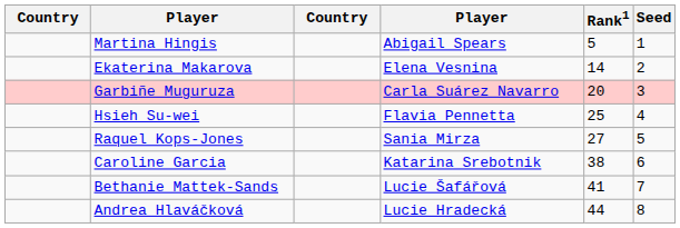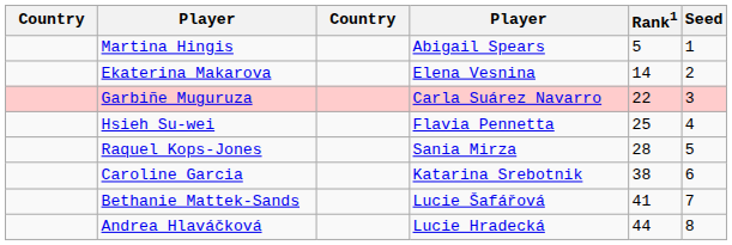 <table class="sortable wikitable">
 <tr>
 <th width="70">Country</th>
 <th width="175">Player</th>
 <th width="70">Country</th>
 <th width="175">Player</th>
 <th>Rank<sup>1</sup></th>
 <th>Seed</th>
 </tr>
 <tr>
 <td></td>
 <td><a href='#'>Martina Hingis</a></td>
 <td></td>
 <td><a href='#'>Abigail Spears</a></td>
 <td>5</td>
 <td>1</td>
 </tr>
 <tr>
 <td></td>
 <td><a href='#'>Ekaterina Makarova</a></td>
 <td></td>
 <td><a href='#'>Elena Vesnina</a></td>
 <td>14</td>
 <td>2</td>
 </tr>
 <tr style="background:#fcc;">
 <td></td>
 <td><a href='#'>Garbiñe Muguruza</a></td>
 <td></td>
 <td><a href='#'>Carla Suárez Navarro</a></td>
-<td>20</td>
+<td>22</td>
 <td>3</td>
 </tr>
 <tr>
 <td></td>
 <td><a href='#'>Hsieh Su-wei</a></td>
 <td></td>
 <td><a href='#'>Flavia Pennetta</a></td>
 <td>25</td>
 <td>4</td>
 </tr>
 <tr>
 <td></td>
 <td><a href='#'>Raquel Kops-Jones</a></td>
 <td></td>
 <td><a href='#'>Sania Mirza</a></td>
-<td>27</td>
+<td>28</td>
 <td>5</td>
 </tr>
 <tr>
 <td></td>
 <td><a href='#'>Caroline Garcia</a></td>
 <td></td>
 <td><a href='#'>Katarina Srebotnik</a></td>
 <td>38</td>
 <td>6</td>
 </tr>
 <tr>
 <td></td>
 <td><a href='#'>Bethanie Mattek-Sands</a></td>
 <td></td>
 <td><a href='#'>Lucie Šafářová</a></td>
 <td>41</td>
 <td>7</td>
 </tr>
 <tr>
 <td></td>
 <td><a href='#'>Andrea Hlaváčková</a></td>
 <td></td>
 <td><a href='#'>Lucie Hradecká</a></td>
 <td>44</td>
 <td>8</td>
 </tr>
 </table>
